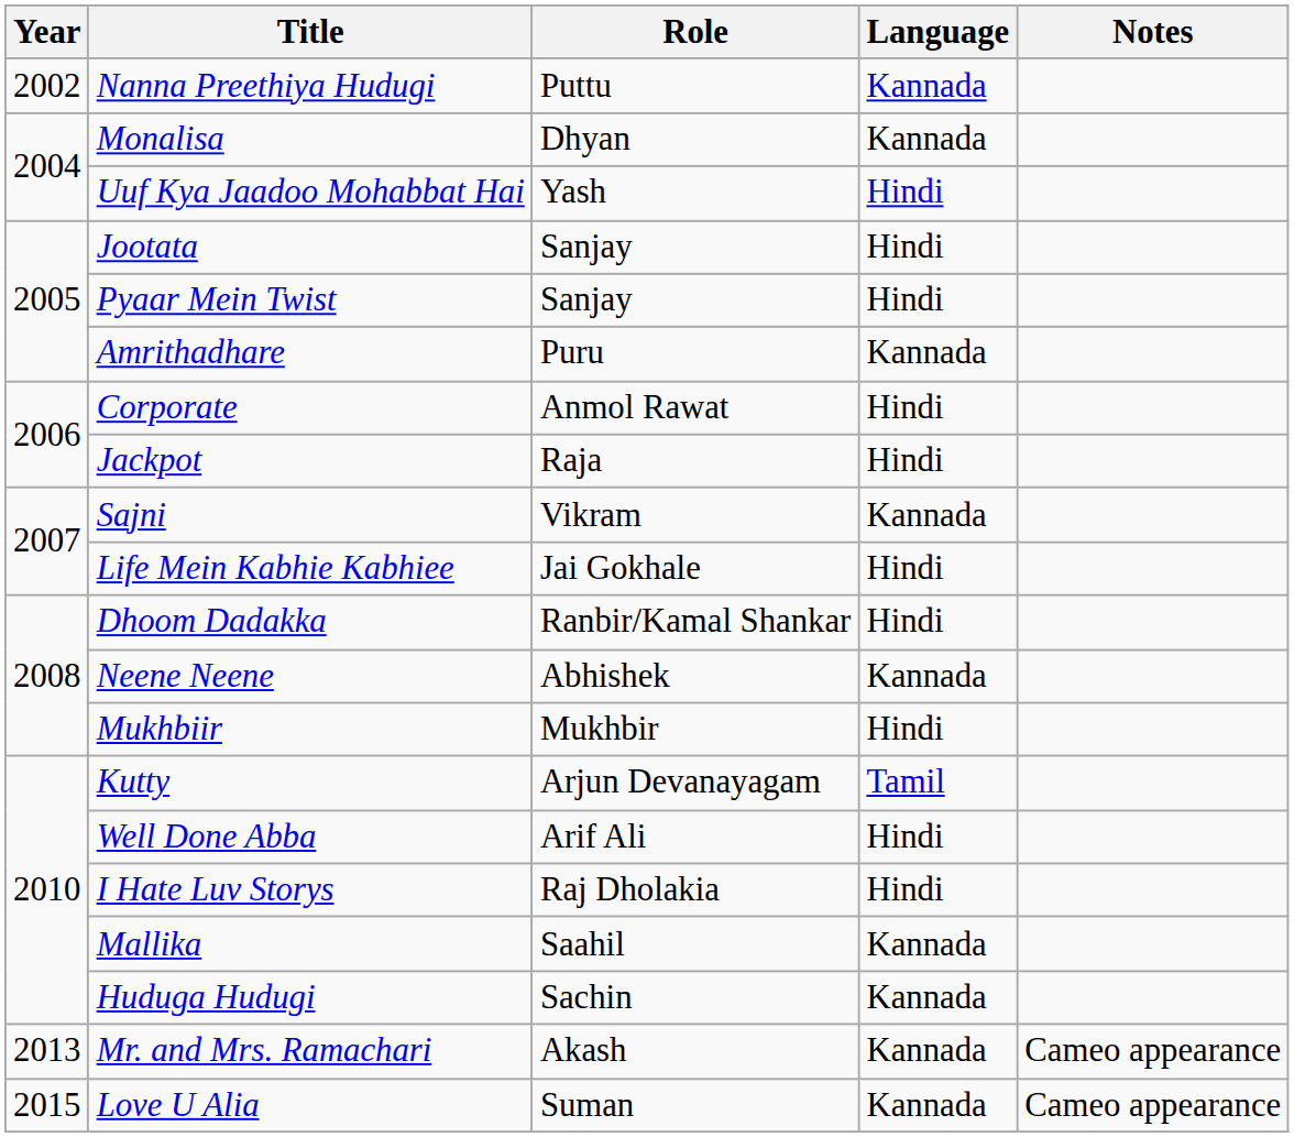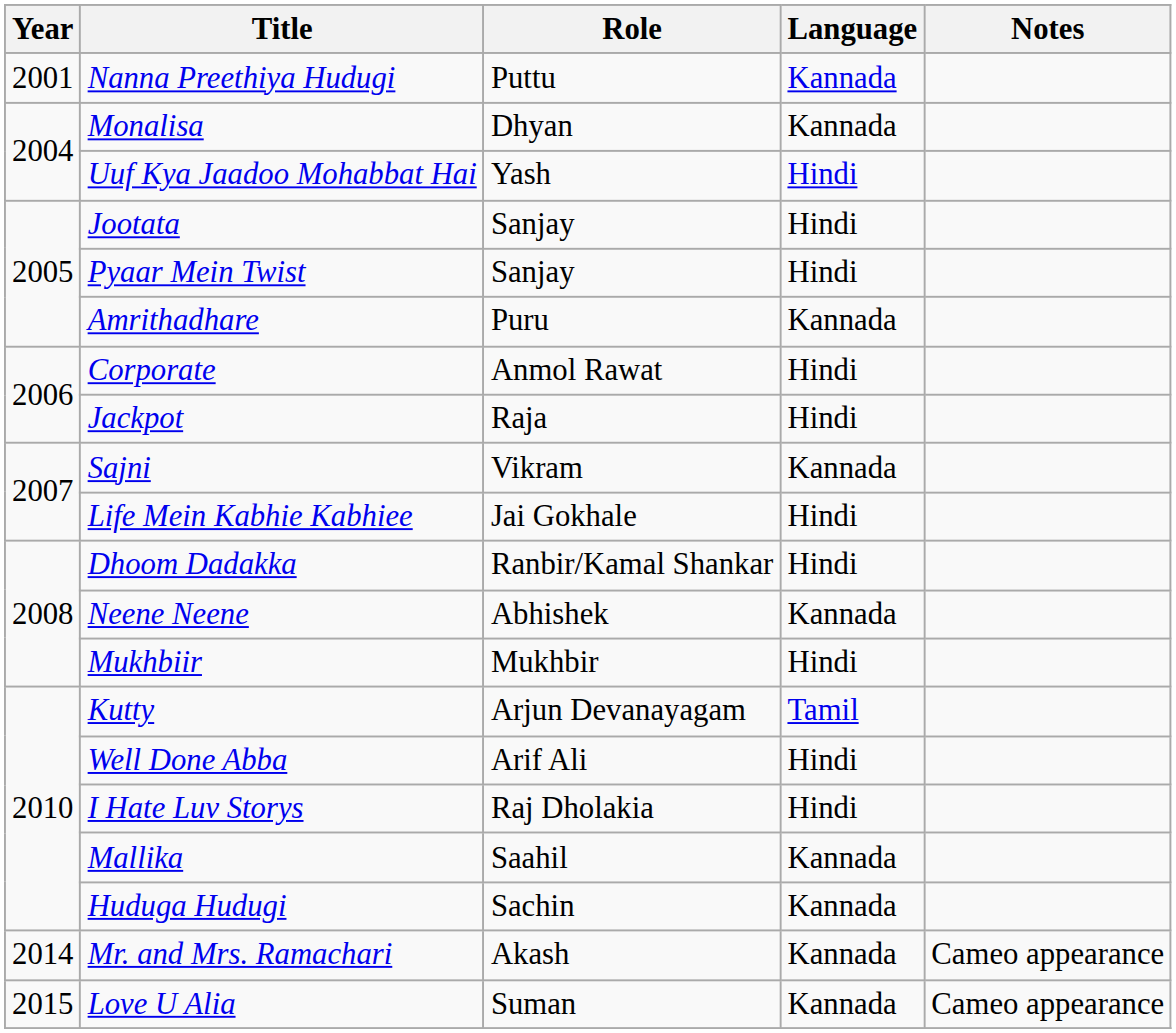 <table class="wikitable sortable">
 <tr>
 <th>Year</th>
 <th>Title</th>
 <th>Role</th>
 <th>Language</th>
 <th>Notes</th>
 </tr>
 <tr>
-<td>2002</td>
+<td>2001</td>
 <td><em><a href='#'>Nanna Preethiya Hudugi</a></em></td>
 <td>Puttu</td>
 <td><a href='#'>Kannada</a></td>
 <td></td>
 </tr>
 <tr>
 <td rowspan="2">2004</td>
 <td><em><a href='#'>Monalisa</a></em></td>
 <td>Dhyan</td>
 <td>Kannada</td>
 <td></td>
 </tr>
 <tr>
 <td><em><a href='#'>Uuf Kya Jaadoo Mohabbat Hai</a></em></td>
 <td>Yash</td>
 <td><a href='#'>Hindi</a></td>
 <td></td>
 </tr>
 <tr>
 <td rowspan="3">2005</td>
 <td><em><a href='#'>Jootata</a></em></td>
 <td>Sanjay</td>
 <td>Hindi</td>
 <td></td>
 </tr>
 <tr>
 <td><em><a href='#'>Pyaar Mein Twist</a></em></td>
 <td>Sanjay</td>
 <td>Hindi</td>
 <td></td>
 </tr>
 <tr>
 <td><em><a href='#'>Amrithadhare</a></em></td>
 <td>Puru</td>
 <td>Kannada</td>
 <td></td>
 </tr>
 <tr>
 <td rowspan="2">2006</td>
 <td><em><a href='#'>Corporate</a></em></td>
 <td>Anmol Rawat</td>
 <td>Hindi</td>
 <td></td>
 </tr>
 <tr>
 <td><em><a href='#'>Jackpot</a></em></td>
 <td>Raja</td>
 <td>Hindi</td>
 <td></td>
 </tr>
 <tr>
 <td rowspan="2">2007</td>
 <td><em><a href='#'>Sajni</a></em></td>
 <td>Vikram</td>
 <td>Kannada</td>
 <td></td>
 </tr>
 <tr>
 <td><em><a href='#'>Life Mein Kabhie Kabhiee</a></em></td>
 <td>Jai Gokhale</td>
 <td>Hindi</td>
 <td></td>
 </tr>
 <tr>
 <td rowspan="3">2008</td>
 <td><em><a href='#'>Dhoom Dadakka</a></em></td>
 <td>Ranbir/Kamal Shankar</td>
 <td>Hindi</td>
 <td></td>
 </tr>
 <tr>
 <td><em><a href='#'>Neene Neene</a></em></td>
 <td>Abhishek</td>
 <td>Kannada</td>
 <td></td>
 </tr>
 <tr>
 <td><em><a href='#'>Mukhbiir</a></em></td>
 <td>Mukhbir</td>
 <td>Hindi</td>
 <td></td>
 </tr>
 <tr>
 <td rowspan="5">2010</td>
 <td><em><a href='#'>Kutty</a></em></td>
 <td>Arjun Devanayagam</td>
 <td><a href='#'>Tamil</a></td>
 <td></td>
 </tr>
 <tr>
 <td><em><a href='#'>Well Done Abba</a></em></td>
 <td>Arif Ali</td>
 <td>Hindi</td>
 <td></td>
 </tr>
 <tr>
 <td><em><a href='#'>I Hate Luv Storys</a></em></td>
 <td>Raj Dholakia</td>
 <td>Hindi</td>
 <td></td>
 </tr>
 <tr>
 <td><em><a href='#'>Mallika</a></em></td>
 <td>Saahil</td>
 <td>Kannada</td>
 <td></td>
 </tr>
 <tr>
 <td><em><a href='#'>Huduga Hudugi</a></em></td>
 <td>Sachin</td>
 <td>Kannada</td>
 <td></td>
 </tr>
 <tr>
-<td>2013</td>
+<td>2014</td>
 <td><em><a href='#'>Mr. and Mrs. Ramachari</a></em></td>
 <td>Akash</td>
 <td>Kannada</td>
 <td>Cameo appearance</td>
 </tr>
 <tr>
 <td>2015</td>
 <td><em><a href='#'>Love U Alia</a></em></td>
 <td>Suman</td>
 <td>Kannada</td>
 <td>Cameo appearance</td>
 </tr>
 <tr>
 </tr>
 </table>
